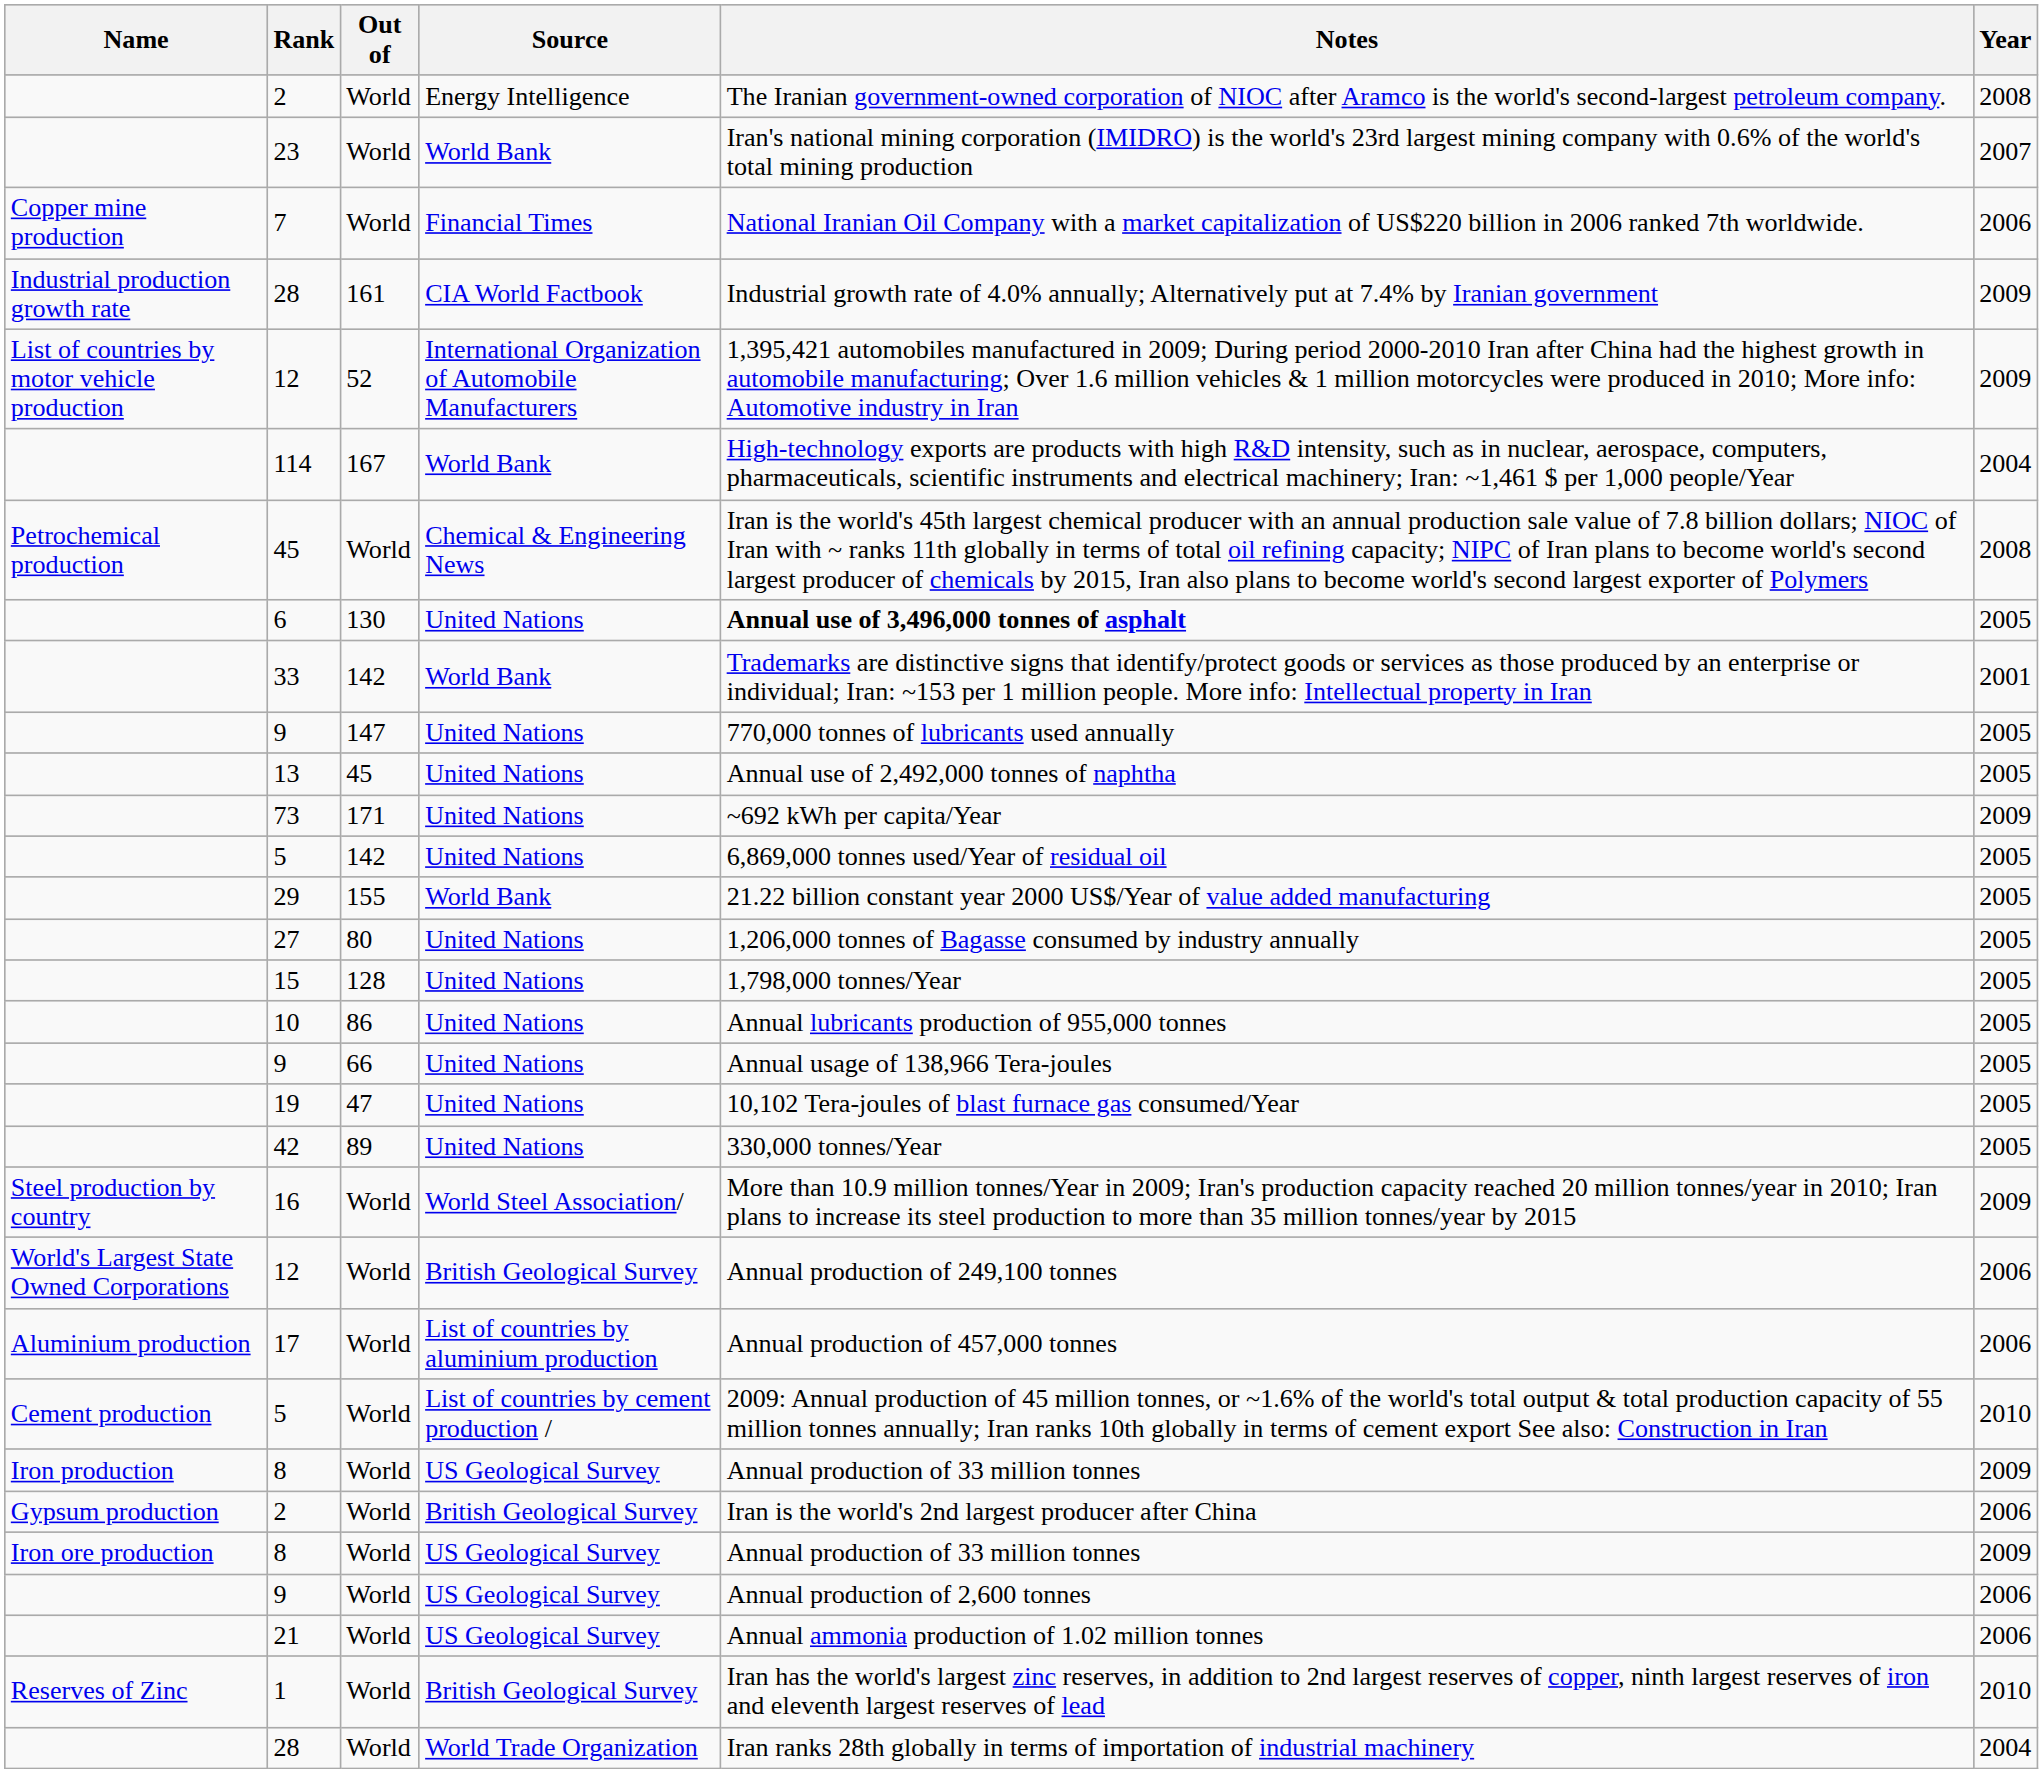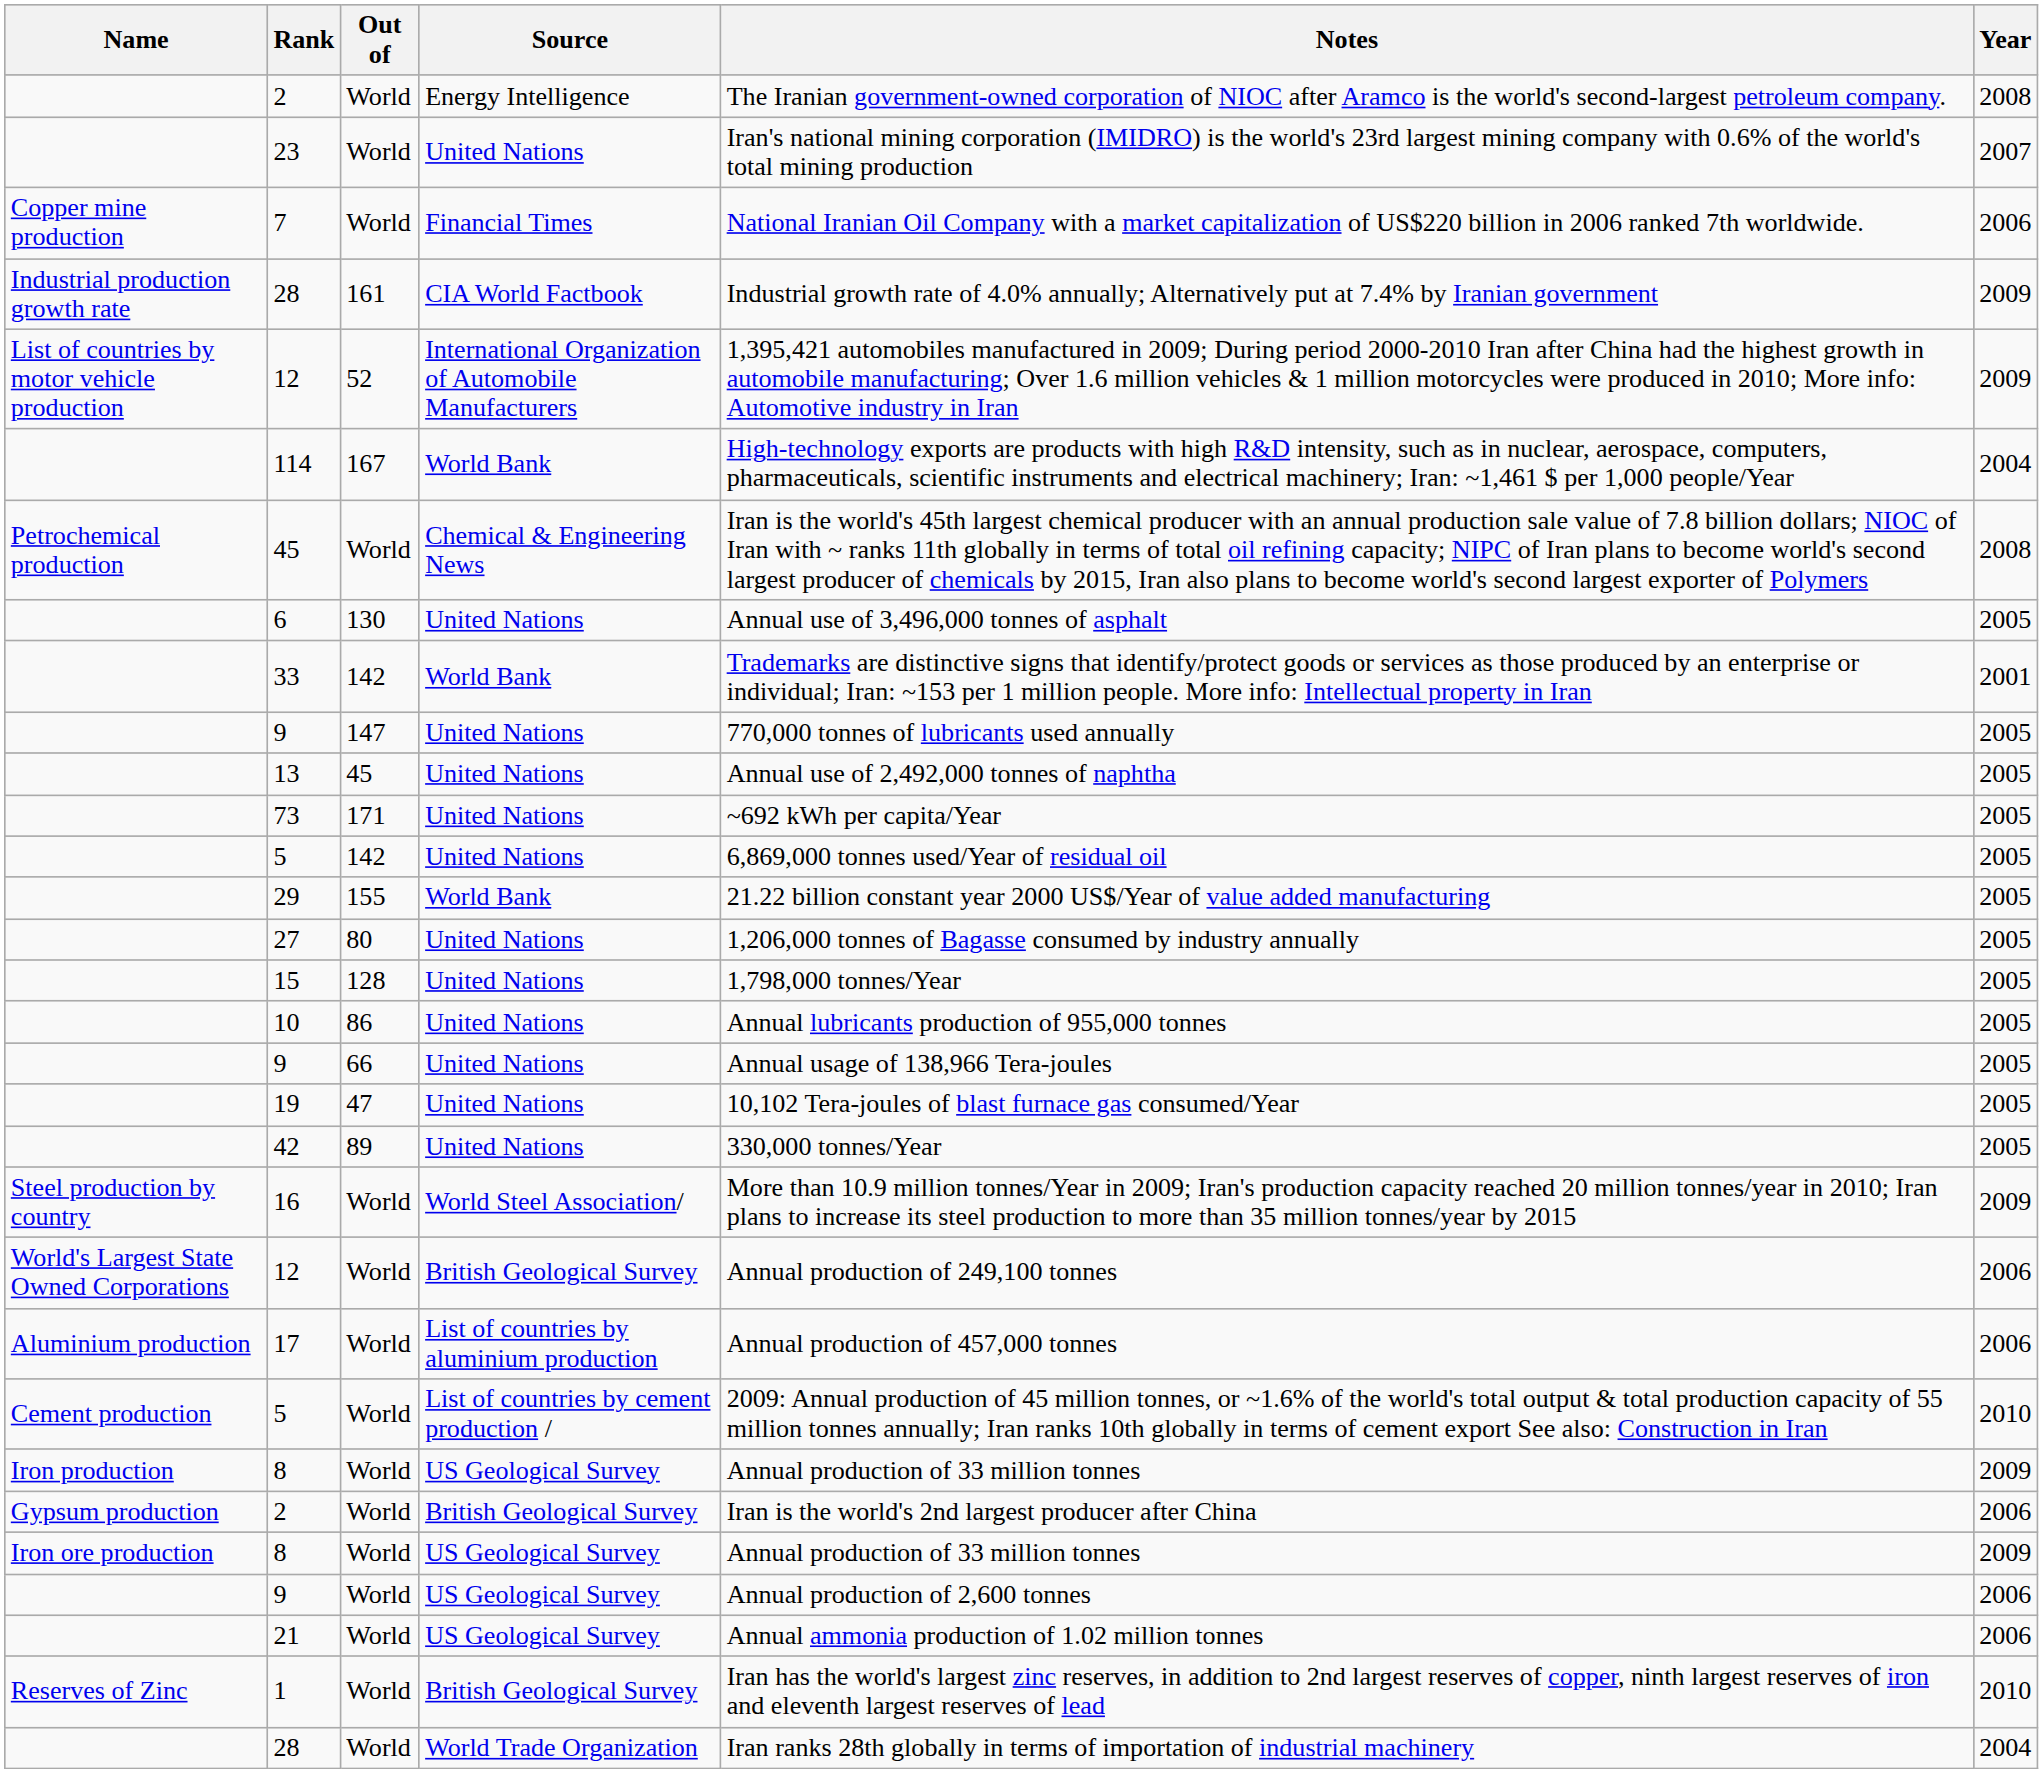 <table class="wikitable sortable" style="text-align:left">
 <tr>
 <th>Name</th>
 <th>Rank</th>
 <th>Out of</th>
 <th>Source</th>
 <th>Notes</th>
 <th>Year</th>
 </tr>
 <tr>
 <td> </td>
 <td>2</td>
 <td>World</td>
 <td>Energy Intelligence</td>
 <td>The Iranian <a href='#'>government-owned corporation</a> of <a href='#'>NIOC</a> after <a href='#'>Aramco</a> is the world's second-largest <a href='#'>petroleum company</a>.</td>
 <td>2008</td>
 </tr>
 <tr>
 <td></td>
 <td>23</td>
 <td>World</td>
-<td><a href='#'>World Bank</a></td>
+<td><a href='#'>United Nations</a></td>
 <td>Iran's national mining corporation (<a href='#'>IMIDRO</a>) is the world's 23rd largest mining company with 0.6% of the world's total mining production</td>
 <td>2007</td>
 </tr>
 <tr>
 <td><a href='#'>Copper mine production</a></td>
 <td>7</td>
 <td>World</td>
 <td><a href='#'>Financial Times</a></td>
 <td><a href='#'>National Iranian Oil Company</a> with a <a href='#'>market capitalization</a> of US$220 billion in 2006 ranked 7th worldwide.</td>
 <td>2006</td>
 </tr>
 <tr>
 <td><a href='#'>Industrial production growth rate</a></td>
 <td>28</td>
 <td>161</td>
 <td><a href='#'>CIA World Factbook</a></td>
 <td>Industrial growth rate of 4.0% annually; Alternatively put at 7.4% by <a href='#'>Iranian government</a></td>
 <td>2009</td>
 </tr>
 <tr>
 <td><a href='#'>List of countries by motor vehicle production</a></td>
 <td>12</td>
 <td>52</td>
 <td><a href='#'>International Organization of Automobile Manufacturers</a></td>
 <td>1,395,421 automobiles manufactured in 2009; During period 2000-2010 Iran after China had the highest growth in <a href='#'>automobile manufacturing</a>; Over 1.6 million vehicles & 1 million motorcycles were produced in 2010; More info: <a href='#'>Automotive industry in Iran</a></td>
 <td>2009</td>
 </tr>
 <tr>
 <td></td>
 <td>114</td>
 <td>167</td>
 <td><a href='#'>World Bank</a></td>
 <td><a href='#'>High-technology</a> exports are products with high <a href='#'>R&D</a> intensity, such as in nuclear, aerospace, computers, pharmaceuticals, scientific instruments and electrical machinery; Iran: ~1,461 $ per 1,000 people/Year</td>
 <td>2004</td>
 </tr>
 <tr>
 <td><a href='#'>Petrochemical production</a></td>
 <td>45</td>
 <td>World</td>
 <td><a href='#'>Chemical & Engineering News</a></td>
 <td>Iran is the world's 45th largest chemical producer with an annual production sale value of 7.8 billion dollars; <a href='#'>NIOC</a> of Iran with ~ ranks 11th globally in terms of total <a href='#'>oil refining</a> capacity; <a href='#'>NIPC</a> of Iran plans to become world's second largest producer of <a href='#'>chemicals</a> by 2015, Iran also plans to become world's second largest exporter of <a href='#'>Polymers</a></td>
 <td>2008</td>
 </tr>
 <tr>
 <td></td>
 <td>6</td>
 <td>130</td>
 <td><a href='#'>United Nations</a></td>
-<td><strong>Annual use of 3,496,000 tonnes of <a href='#'>asphalt</a></strong></td>
+<td>Annual use of 3,496,000 tonnes of <a href='#'>asphalt</a></td>
 <td>2005</td>
 </tr>
 <tr>
 <td></td>
 <td>33</td>
 <td>142</td>
 <td><a href='#'>World Bank</a></td>
 <td><a href='#'>Trademarks</a> are distinctive signs that identify/protect goods or services as those produced by an enterprise or individual; Iran: ~153 per 1 million people. More info: <a href='#'>Intellectual property in Iran</a></td>
 <td>2001</td>
 </tr>
 <tr>
 <td></td>
 <td>9</td>
 <td>147</td>
 <td><a href='#'>United Nations</a></td>
 <td>770,000 tonnes of <a href='#'>lubricants</a> used annually</td>
 <td>2005</td>
 </tr>
 <tr>
 <td></td>
 <td>13</td>
 <td>45</td>
 <td><a href='#'>United Nations</a></td>
 <td>Annual use of 2,492,000 tonnes of <a href='#'>naphtha</a></td>
 <td>2005</td>
 </tr>
 <tr>
 <td></td>
 <td>73</td>
 <td>171</td>
 <td><a href='#'>United Nations</a></td>
 <td>~692 kWh per capita/Year</td>
-<td>2009</td>
+<td>2005</td>
 </tr>
 <tr>
 <td></td>
 <td>5</td>
 <td>142</td>
 <td><a href='#'>United Nations</a></td>
 <td>6,869,000 tonnes used/Year of <a href='#'>residual oil</a></td>
 <td>2005</td>
 </tr>
 <tr>
 <td></td>
 <td>29</td>
 <td>155</td>
 <td><a href='#'>World Bank</a></td>
 <td>21.22 billion constant year 2000 US$/Year of <a href='#'>value added manufacturing</a></td>
 <td>2005</td>
 </tr>
 <tr>
 <td></td>
 <td>27</td>
 <td>80</td>
 <td><a href='#'>United Nations</a></td>
 <td>1,206,000 tonnes of <a href='#'>Bagasse</a> consumed by industry annually</td>
 <td>2005</td>
 </tr>
 <tr>
 <td></td>
 <td>15</td>
 <td>128</td>
 <td><a href='#'>United Nations</a></td>
 <td>1,798,000 tonnes/Year</td>
 <td>2005</td>
 </tr>
 <tr>
 <td></td>
 <td>10</td>
 <td>86</td>
 <td><a href='#'>United Nations</a></td>
 <td>Annual <a href='#'>lubricants</a> production of 955,000 tonnes</td>
 <td>2005</td>
 </tr>
 <tr>
 <td></td>
 <td>9</td>
 <td>66</td>
 <td><a href='#'>United Nations</a></td>
 <td>Annual usage of 138,966 Tera-joules</td>
 <td>2005</td>
 </tr>
 <tr>
 <td></td>
 <td>19</td>
 <td>47</td>
 <td><a href='#'>United Nations</a></td>
 <td>10,102 Tera-joules of <a href='#'>blast furnace gas</a> consumed/Year</td>
 <td>2005</td>
 </tr>
 <tr>
 <td></td>
 <td>42</td>
 <td>89</td>
 <td><a href='#'>United Nations</a></td>
 <td>330,000 tonnes/Year</td>
 <td>2005</td>
 </tr>
 <tr>
 <td><a href='#'>Steel production by country</a></td>
 <td>16</td>
 <td>World</td>
 <td><a href='#'>World Steel Association</a>/</td>
 <td>More than 10.9 million tonnes/Year in 2009; Iran's production capacity reached 20 million tonnes/year in 2010; Iran plans to increase its steel production to more than 35 million tonnes/year by 2015</td>
 <td>2009</td>
 </tr>
 <tr>
 <td><a href='#'>World's Largest State Owned Corporations</a></td>
 <td>12</td>
 <td>World</td>
 <td><a href='#'>British Geological Survey</a></td>
 <td>Annual production of 249,100 tonnes</td>
 <td>2006</td>
 </tr>
 <tr>
 <td><a href='#'>Aluminium production</a></td>
 <td>17</td>
 <td>World</td>
 <td><a href='#'>List of countries by aluminium production</a></td>
 <td>Annual production of 457,000 tonnes</td>
 <td>2006</td>
 </tr>
 <tr>
 <td><a href='#'>Cement production</a></td>
 <td>5</td>
 <td>World</td>
 <td><a href='#'>List of countries by cement production</a> / </td>
 <td>2009: Annual production of 45 million tonnes, or ~1.6% of the world's total output & total production capacity of 55 million tonnes annually; Iran ranks 10th globally in terms of cement export See also: <a href='#'>Construction in Iran</a></td>
 <td>2010</td>
 </tr>
 <tr>
 <td><a href='#'>Iron production</a></td>
 <td>8</td>
 <td>World</td>
 <td><a href='#'>US Geological Survey</a></td>
 <td>Annual production of 33 million tonnes</td>
 <td>2009</td>
 </tr>
 <tr>
 <td><a href='#'>Gypsum production</a></td>
 <td>2</td>
 <td>World</td>
 <td><a href='#'>British Geological Survey</a></td>
 <td>Iran is the world's 2nd largest producer after China</td>
 <td>2006</td>
 </tr>
 <tr>
 <td><a href='#'>Iron ore production</a></td>
 <td>8</td>
 <td>World</td>
 <td><a href='#'>US Geological Survey</a></td>
 <td>Annual production of 33 million tonnes</td>
 <td>2009</td>
 </tr>
 <tr>
 <td></td>
 <td>9</td>
 <td>World</td>
 <td><a href='#'>US Geological Survey</a></td>
 <td>Annual production of 2,600 tonnes</td>
 <td>2006</td>
 </tr>
 <tr>
 <td></td>
 <td>21</td>
 <td>World</td>
 <td><a href='#'>US Geological Survey</a></td>
 <td>Annual <a href='#'>ammonia</a> production of 1.02 million tonnes</td>
 <td>2006</td>
 </tr>
 <tr>
 <td><a href='#'>Reserves of Zinc</a></td>
 <td>1</td>
 <td>World</td>
 <td><a href='#'>British Geological Survey</a></td>
 <td>Iran has the world's largest <a href='#'>zinc</a> reserves, in addition to 2nd largest reserves of <a href='#'>copper</a>, ninth largest reserves of <a href='#'>iron</a> and eleventh largest reserves of <a href='#'>lead</a></td>
 <td>2010</td>
 </tr>
 <tr>
 <td></td>
 <td>28</td>
 <td>World</td>
 <td><a href='#'>World Trade Organization</a></td>
 <td>Iran ranks 28th globally in terms of importation of <a href='#'>industrial machinery</a></td>
 <td>2004</td>
 </tr>
 </table>
